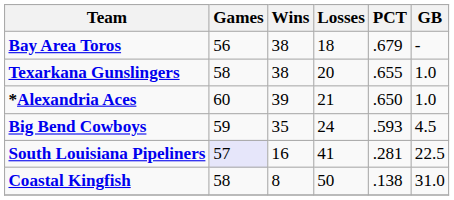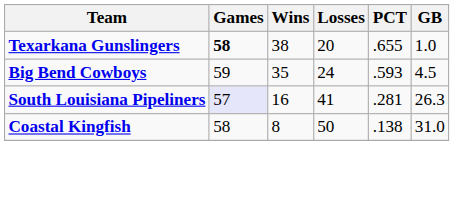 <table class="wikitable">
 <tr>
 <th>Team</th>
 <th>Games</th>
 <th>Wins</th>
 <th>Losses</th>
 <th>PCT</th>
 <th>GB</th>
 </tr>
 <tr>
-<td><strong><a href='#'>Bay Area Toros</a></strong></td>
-<td>56</td>
-<td>38</td>
-<td>18</td>
-<td>.679</td>
-<td>-</td>
-</tr>
-<tr>
 <td><strong><a href='#'>Texarkana Gunslingers</a></strong></td>
-<td>58</td>
+<td><strong>58</strong></td>
 <td>38</td>
 <td>20</td>
 <td>.655</td>
-<td>1.0</td>
-</tr>
-<tr>
-<td><strong>*<a href='#'>Alexandria Aces</a></strong></td>
-<td>60</td>
-<td>39</td>
-<td>21</td>
-<td>.650</td>
 <td>1.0</td>
 </tr>
 <tr>
 <td><strong><a href='#'>Big Bend Cowboys</a></strong></td>
 <td>59</td>
 <td>35</td>
 <td>24</td>
 <td>.593</td>
 <td>4.5</td>
 </tr>
 <tr>
 <td><strong><a href='#'>South Louisiana Pipeliners</a></strong></td>
 <td style="background: lavender;">57</td>
 <td>16</td>
 <td>41</td>
 <td>.281</td>
-<td>22.5</td>
+<td>26.3</td>
 </tr>
 <tr>
 <td><strong><a href='#'>Coastal Kingfish</a></strong></td>
 <td>58</td>
 <td>8</td>
 <td>50</td>
 <td>.138</td>
 <td>31.0</td>
 </tr>
 <tr>
 </tr>
 </table>
